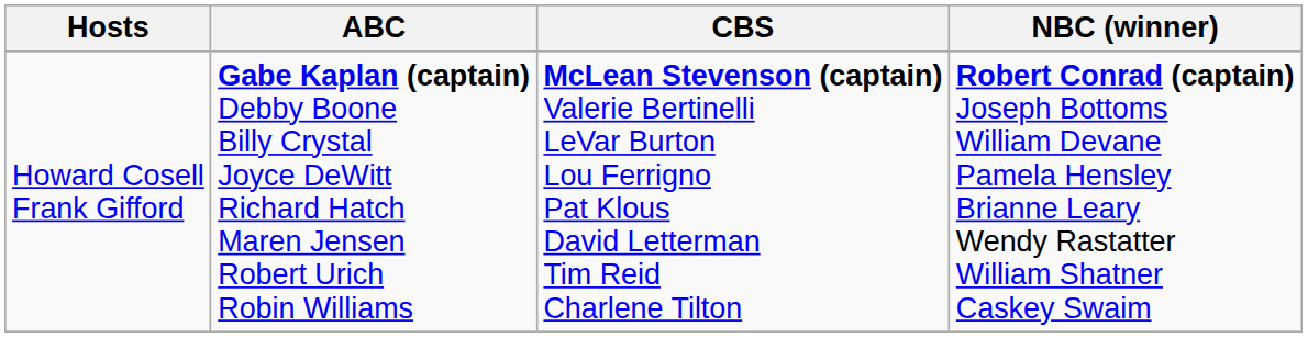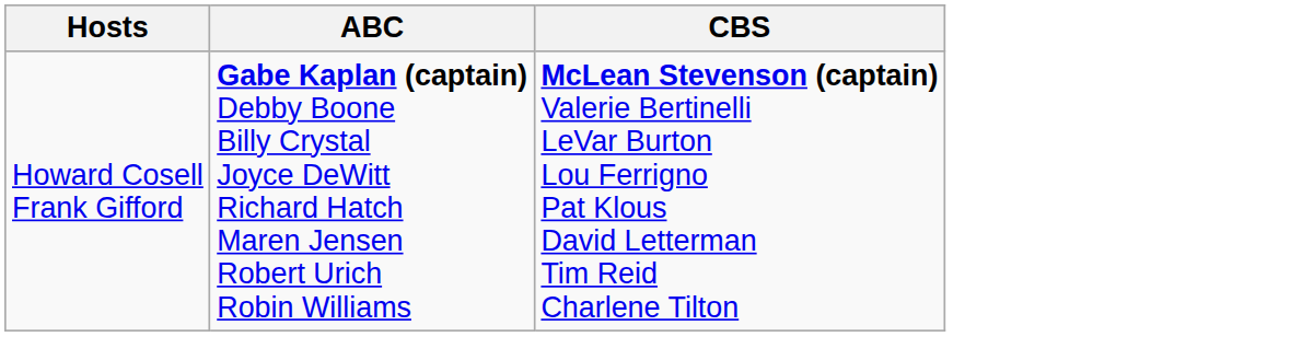 <table class="wikitable">
 <tr>
 <th>Hosts</th>
 <th>ABC</th>
 <th>CBS</th>
-<th>NBC (winner)</th>
 </tr>
 <tr>
 <td><a href='#'>Howard Cosell</a><br><a href='#'>Frank Gifford</a></td>
 <td><strong><a href='#'>Gabe Kaplan</a> (captain)</strong><br><a href='#'>Debby Boone</a><br><a href='#'>Billy Crystal</a><br><a href='#'>Joyce DeWitt</a><br><a href='#'>Richard Hatch</a><br><a href='#'>Maren Jensen</a><br><a href='#'>Robert Urich</a><br><a href='#'>Robin Williams</a></td>
 <td><strong><a href='#'>McLean Stevenson</a> (captain)</strong><br><a href='#'>Valerie Bertinelli</a><br><a href='#'>LeVar Burton</a><br><a href='#'>Lou Ferrigno</a><br><a href='#'>Pat Klous</a><br><a href='#'>David Letterman</a><br><a href='#'>Tim Reid</a><br><a href='#'>Charlene Tilton</a></td>
-<td><strong><a href='#'>Robert Conrad</a> (captain)</strong><br><a href='#'>Joseph Bottoms</a><br><a href='#'>William Devane</a><br><a href='#'>Pamela Hensley</a><br><a href='#'>Brianne Leary</a><br>Wendy Rastatter<br><a href='#'>William Shatner</a><br><a href='#'>Caskey Swaim</a></td>
 </tr>
 </table>
